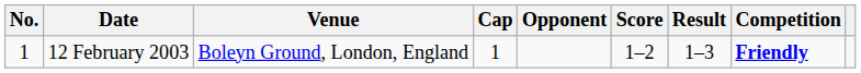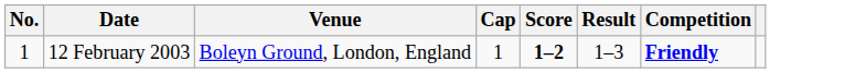 <table class="wikitable">
 <tr>
 <th scope=col>No.</th>
 <th scope=col>Date</th>
 <th scope=col>Venue</th>
 <th scope=col>Cap</th>
-<th scope=col>Opponent</th>
 <th scope=col>Score</th>
 <th scope=col>Result</th>
 <th scope=col>Competition</th>
 <th scope=col class=unsortable></th>
 </tr>
 <tr>
 <td align=center>1</td>
 <td>12 February 2003</td>
 <td><a href='#'>Boleyn Ground</a>, London, England</td>
 <td align=center>1</td>
-<td></td>
-<td align=center>1–2</td>
+<td align=center><strong>1–2</strong></td>
 <td align=center>1–3</td>
 <td><strong><a href='#'>Friendly</a></strong></td>
 <td align=center></td>
 </tr>
 </table>
